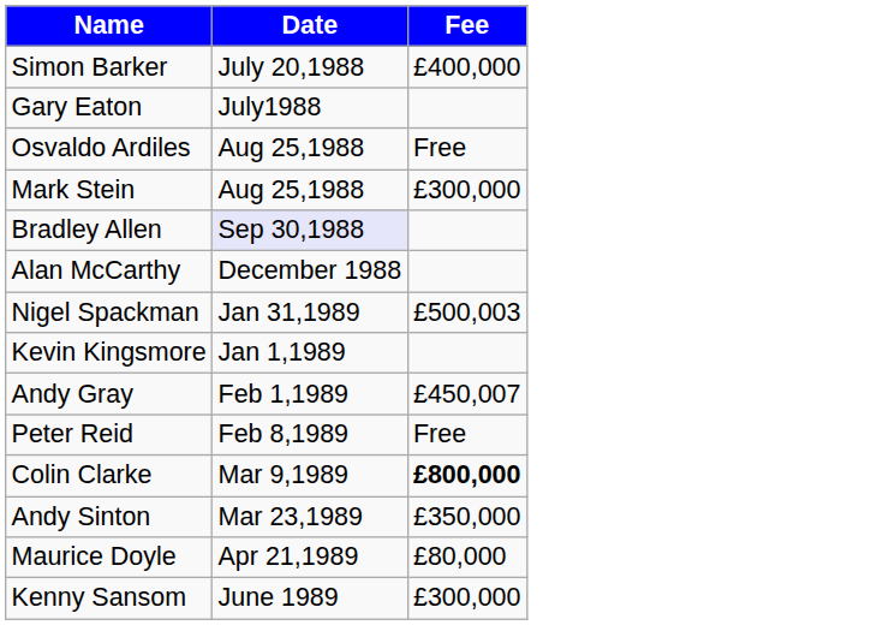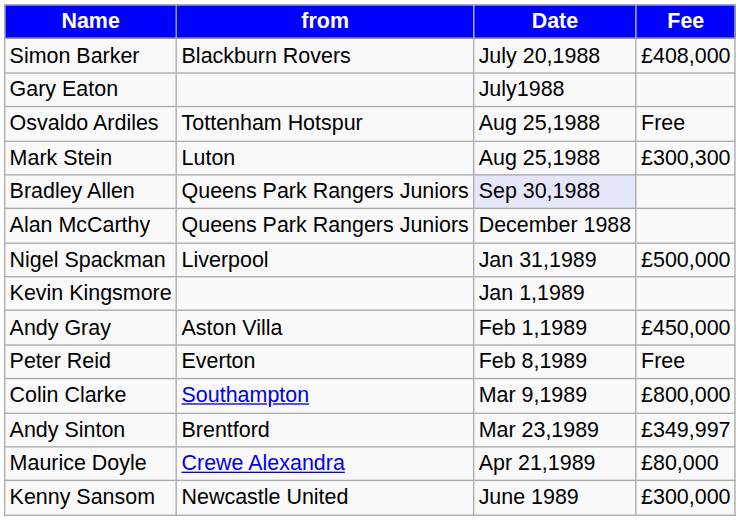 <table class="wikitable">
 <tr>
 <th style="background:#0000FF; color:#FFFFFF; text-align:center;"><strong>Name</strong></th>
+<th style="background:#0000FF; color:#FFFFFF; text-align:center;">from</th>
 <th style="background:#0000FF; color:#FFFFFF; text-align:center;">Date</th>
 <th style="background:#0000FF; color:#FFFFFF; text-align:center;">Fee</th>
 </tr>
 <tr>
 <td>Simon Barker</td>
+<td>Blackburn Rovers</td>
 <td>July 20,1988</td>
-<td>£400,000</td>
+<td>£408,000</td>
 </tr>
 <tr>
 <td>Gary Eaton</td>
+<td></td>
 <td>July1988</td>
 <td></td>
 </tr>
 <tr>
 <td>Osvaldo Ardiles</td>
+<td>Tottenham Hotspur</td>
 <td>Aug 25,1988</td>
 <td>Free</td>
 </tr>
 <tr>
 <td>Mark Stein</td>
+<td>Luton</td>
 <td>Aug 25,1988</td>
-<td>£300,000</td>
+<td>£300,300</td>
 </tr>
 <tr>
 <td>Bradley Allen</td>
+<td>Queens Park Rangers Juniors</td>
 <td style="background: lavender;">Sep 30,1988</td>
 <td></td>
 </tr>
 <tr>
 <td>Alan McCarthy</td>
+<td>Queens Park Rangers Juniors</td>
 <td>December 1988</td>
 <td></td>
 </tr>
 <tr>
 <td>Nigel Spackman</td>
+<td>Liverpool</td>
 <td>Jan 31,1989</td>
-<td>£500,003</td>
+<td>£500,000</td>
 </tr>
 <tr>
 <td>Kevin Kingsmore</td>
+<td></td>
 <td>Jan 1,1989</td>
 <td></td>
 </tr>
 <tr>
 <td>Andy Gray</td>
+<td>Aston Villa</td>
 <td>Feb 1,1989</td>
-<td>£450,007</td>
+<td>£450,000</td>
 </tr>
 <tr>
 <td>Peter Reid</td>
+<td>Everton</td>
 <td>Feb 8,1989</td>
 <td>Free</td>
 </tr>
 <tr>
 <td>Colin Clarke</td>
+<td><a href='#'>Southampton</a></td>
 <td>Mar 9,1989</td>
-<td><strong>£800,000</strong></td>
+<td>£800,000</td>
 </tr>
 <tr>
 <td>Andy Sinton</td>
+<td>Brentford</td>
 <td>Mar 23,1989</td>
-<td>£350,000</td>
+<td>£349,997</td>
 </tr>
 <tr>
 <td>Maurice Doyle</td>
+<td><a href='#'>Crewe Alexandra</a></td>
 <td>Apr 21,1989</td>
 <td>£80,000</td>
 </tr>
 <tr>
 <td>Kenny Sansom</td>
+<td>Newcastle United</td>
 <td>June 1989</td>
 <td>£300,000</td>
 </tr>
 </table>
